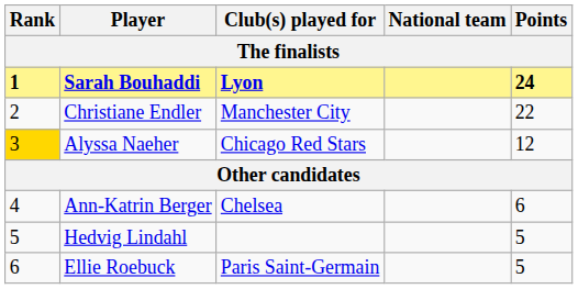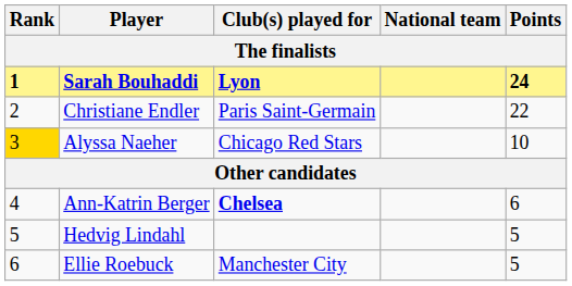 <table class="wikitable">
 <tr>
 <th>Rank</th>
 <th>Player</th>
 <th>Club(s) played for</th>
 <th>National team</th>
 <th>Points</th>
 </tr>
 <tr>
 <th colspan="5">The finalists</th>
 </tr>
 <tr style="background-color: #FFF68F; font-weight: bold;">
 <td>1</td>
 <td><a href='#'>Sarah Bouhaddi</a></td>
 <td> <a href='#'>Lyon</a></td>
 <td></td>
 <td>24</td>
 </tr>
 <tr>
 <td>2</td>
 <td><a href='#'>Christiane Endler</a></td>
-<td> <a href='#'>Manchester City</a></td>
+<td> <a href='#'>Paris Saint-Germain</a></td>
 <td></td>
 <td>22</td>
 </tr>
 <tr>
 <td style="background: gold;">3</td>
 <td><a href='#'>Alyssa Naeher</a></td>
 <td> <a href='#'>Chicago Red Stars</a></td>
 <td></td>
-<td>12</td>
+<td>10</td>
 </tr>
 <tr>
 <th colspan="5">Other candidates</th>
 </tr>
 <tr>
 <td>4</td>
 <td><a href='#'>Ann-Katrin Berger</a></td>
-<td> <a href='#'>Chelsea</a></td>
+<td><strong> <a href='#'>Chelsea</a></strong></td>
 <td></td>
 <td>6</td>
 </tr>
 <tr>
 <td>5</td>
 <td><a href='#'>Hedvig Lindahl</a></td>
 <td></td>
 <td></td>
 <td>5</td>
 </tr>
 <tr>
 <td>6</td>
 <td><a href='#'>Ellie Roebuck</a></td>
-<td> <a href='#'>Paris Saint-Germain</a></td>
+<td> <a href='#'>Manchester City</a></td>
 <td></td>
 <td>5</td>
 </tr>
 </table>
